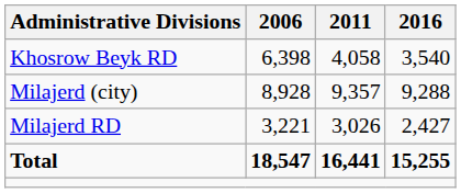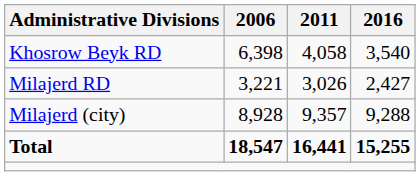 <table class="wikitable">
 <tr>
 <th>Administrative Divisions</th>
 <th>2006</th>
 <th>2011</th>
 <th>2016</th>
 </tr>
 <tr>
 <td><a href='#'>Khosrow Beyk RD</a></td>
 <td style="text-align: right;">6,398</td>
 <td style="text-align: right;">4,058</td>
 <td style="text-align: right;">3,540</td>
 </tr>
 <tr>
+<td><a href='#'>Milajerd RD</a></td>
+<td style="text-align: right;">3,221</td>
+<td style="text-align: right;">3,026</td>
+<td style="text-align: right;">2,427</td>
+</tr>
+<tr>
 <td><a href='#'>Milajerd</a> (city)</td>
 <td style="text-align: right;">8,928</td>
 <td style="text-align: right;">9,357</td>
 <td style="text-align: right;">9,288</td>
-</tr>
-<tr>
-<td><a href='#'>Milajerd RD</a></td>
-<td style="text-align: right;">3,221</td>
-<td style="text-align: right;">3,026</td>
-<td style="text-align: right;">2,427</td>
 </tr>
 <tr>
 <td><strong>Total</strong></td>
 <td style="text-align: right;"><strong>18,547</strong></td>
 <td style="text-align: right;"><strong>16,441</strong></td>
 <td style="text-align: right;"><strong>15,255</strong></td>
 </tr>
 <tr>
 <td colspan=4></td>
 </tr>
 </table>
